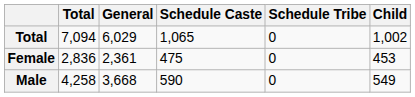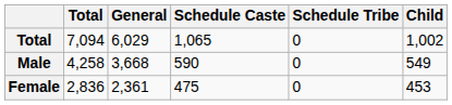 <table class="wikitable">
 <tr>
 <th></th>
 <th>Total</th>
 <th>General</th>
 <th>Schedule Caste</th>
 <th>Schedule Tribe</th>
 <th>Child</th>
 </tr>
 <tr>
 <th>Total</th>
 <td>7,094</td>
 <td>6,029</td>
 <td>1,065</td>
 <td>0</td>
 <td>1,002</td>
 </tr>
 <tr>
+<th>Male</th>
+<td>4,258</td>
+<td>3,668</td>
+<td>590</td>
+<td>0</td>
+<td>549</td>
+</tr>
+<tr>
 <th>Female</th>
 <td>2,836</td>
 <td>2,361</td>
 <td>475</td>
 <td>0</td>
 <td>453</td>
 </tr>
-<tr>
-<th>Male</th>
-<td>4,258</td>
-<td>3,668</td>
-<td>590</td>
-<td>0</td>
-<td>549</td>
-</tr>
 </table>
